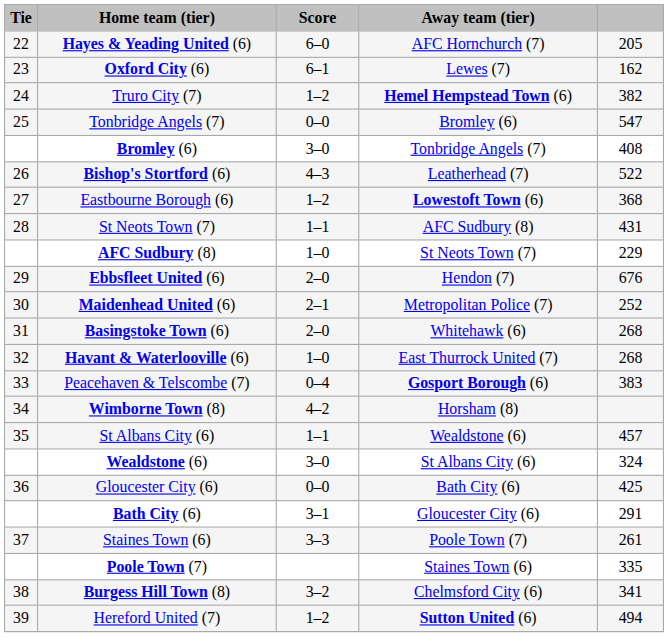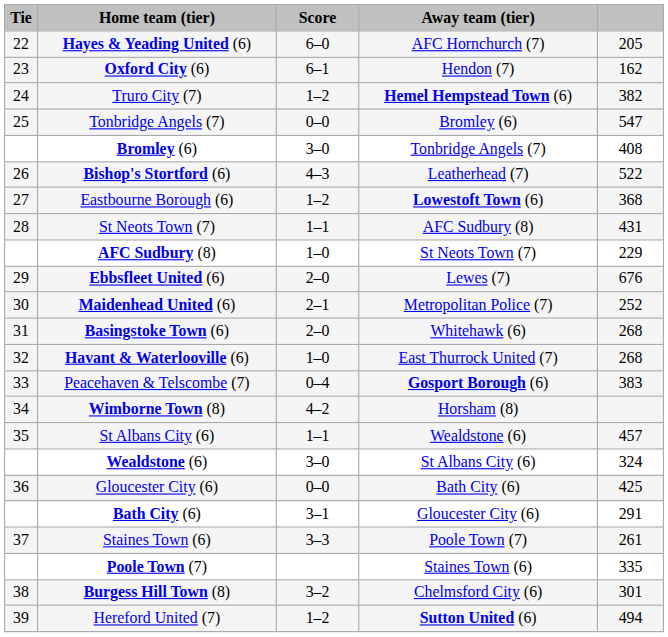 <table class="wikitable" style="width: 600px; background:WhiteSmoke; text-align:center; font-size:90%">
 <tr>
 <td scope="col" style="width:  5.00%; background:silver;"><strong>Tie</strong></td>
 <td scope="col" style="width: 36.25%; background:silver;"><strong>Home team (tier)</strong></td>
 <td scope="col" style="width: 12.50%; background:silver;"><strong>Score</strong></td>
 <td scope="col" style="width: 36.25%; background:silver;"><strong>Away team (tier)</strong></td>
 <td scope="col" style="width: 10.00%; background:silver;"><strong></strong></td>
 </tr>
 <tr>
 <td>22</td>
 <td><strong><a href='#'>Hayes & Yeading United</a></strong> (6)</td>
 <td>6–0</td>
 <td><a href='#'>AFC Hornchurch</a> (7)</td>
 <td>205</td>
 </tr>
 <tr>
 <td>23</td>
 <td><strong><a href='#'>Oxford City</a></strong> (6)</td>
 <td>6–1</td>
-<td><a href='#'>Lewes</a> (7)</td>
+<td><a href='#'>Hendon</a> (7)</td>
 <td>162</td>
 </tr>
 <tr>
 <td>24</td>
 <td><a href='#'>Truro City</a> (7)</td>
 <td>1–2</td>
 <td><strong><a href='#'>Hemel Hempstead Town</a></strong> (6)</td>
 <td>382</td>
 </tr>
 <tr>
 <td>25</td>
 <td><a href='#'>Tonbridge Angels</a> (7)</td>
 <td>0–0</td>
 <td><a href='#'>Bromley</a> (6)</td>
 <td>547</td>
 </tr>
 <tr style="background:white;">
 <td><em></em></td>
 <td><strong><a href='#'>Bromley</a></strong> (6)</td>
 <td>3–0</td>
 <td><a href='#'>Tonbridge Angels</a> (7)</td>
 <td>408</td>
 </tr>
 <tr>
 <td>26</td>
 <td><strong><a href='#'>Bishop's Stortford</a></strong> (6)</td>
 <td>4–3</td>
 <td><a href='#'>Leatherhead</a> (7)</td>
 <td>522</td>
 </tr>
 <tr>
 <td>27</td>
 <td><a href='#'>Eastbourne Borough</a> (6)</td>
 <td>1–2</td>
 <td><strong><a href='#'>Lowestoft Town</a></strong> (6)</td>
 <td>368</td>
 </tr>
 <tr>
 <td>28</td>
 <td><a href='#'>St Neots Town</a> (7)</td>
 <td>1–1</td>
 <td><a href='#'>AFC Sudbury</a> (8)</td>
 <td>431</td>
 </tr>
 <tr style="background:white;">
 <td><em></em></td>
 <td><strong><a href='#'>AFC Sudbury</a></strong> (8)</td>
 <td>1–0</td>
 <td><a href='#'>St Neots Town</a> (7)</td>
 <td>229</td>
 </tr>
 <tr>
 <td>29</td>
 <td><strong><a href='#'>Ebbsfleet United</a></strong> (6)</td>
 <td>2–0</td>
-<td><a href='#'>Hendon</a> (7)</td>
+<td><a href='#'>Lewes</a> (7)</td>
 <td>676</td>
 </tr>
 <tr>
 <td>30</td>
 <td><strong><a href='#'>Maidenhead United</a></strong> (6)</td>
 <td>2–1</td>
 <td><a href='#'>Metropolitan Police</a> (7)</td>
 <td>252</td>
 </tr>
 <tr>
 <td>31</td>
 <td><strong><a href='#'>Basingstoke Town</a></strong> (6)</td>
 <td>2–0</td>
 <td><a href='#'>Whitehawk</a> (6)</td>
 <td>268</td>
 </tr>
 <tr>
 <td>32</td>
 <td><strong><a href='#'>Havant & Waterlooville</a></strong> (6)</td>
 <td>1–0</td>
 <td><a href='#'>East Thurrock United</a> (7)</td>
 <td>268</td>
 </tr>
 <tr>
 <td>33</td>
 <td><a href='#'>Peacehaven & Telscombe</a> (7)</td>
 <td>0–4</td>
 <td><strong><a href='#'>Gosport Borough</a></strong> (6)</td>
 <td>383</td>
 </tr>
 <tr>
 <td>34</td>
 <td><strong><a href='#'>Wimborne Town</a></strong> (8)</td>
 <td>4–2</td>
 <td><a href='#'>Horsham</a> (8)</td>
 <td></td>
 </tr>
 <tr>
 <td>35</td>
 <td><a href='#'>St Albans City</a> (6)</td>
 <td>1–1</td>
 <td><a href='#'>Wealdstone</a> (6)</td>
 <td>457</td>
 </tr>
 <tr style="background:white;">
 <td><em></em></td>
 <td><strong><a href='#'>Wealdstone</a></strong> (6)</td>
 <td>3–0</td>
 <td><a href='#'>St Albans City</a> (6)</td>
 <td>324</td>
 </tr>
 <tr>
 <td>36</td>
 <td><a href='#'>Gloucester City</a> (6)</td>
 <td>0–0</td>
 <td><a href='#'>Bath City</a> (6)</td>
 <td>425</td>
 </tr>
 <tr style="background:white;">
 <td><em></em></td>
 <td><strong><a href='#'>Bath City</a></strong> (6)</td>
 <td>3–1 </td>
 <td><a href='#'>Gloucester City</a> (6)</td>
 <td>291</td>
 </tr>
 <tr>
 <td>37</td>
 <td><a href='#'>Staines Town</a> (6)</td>
 <td>3–3</td>
 <td><a href='#'>Poole Town</a> (7)</td>
 <td>261</td>
 </tr>
 <tr style="background:white;">
 <td><em></em></td>
 <td><strong><a href='#'>Poole Town</a></strong> (7)</td>
 <td></td>
 <td><a href='#'>Staines Town</a> (6)</td>
 <td>335</td>
 </tr>
 <tr>
 <td>38</td>
 <td><strong><a href='#'>Burgess Hill Town</a></strong> (8)</td>
 <td>3–2</td>
 <td><a href='#'>Chelmsford City</a> (6)</td>
-<td>341</td>
+<td>301</td>
 </tr>
 <tr>
 <td>39</td>
 <td><a href='#'>Hereford United</a> (7)</td>
 <td>1–2</td>
 <td><strong><a href='#'>Sutton United</a></strong> (6)</td>
 <td>494</td>
 </tr>
 <tr>
 </tr>
 </table>
